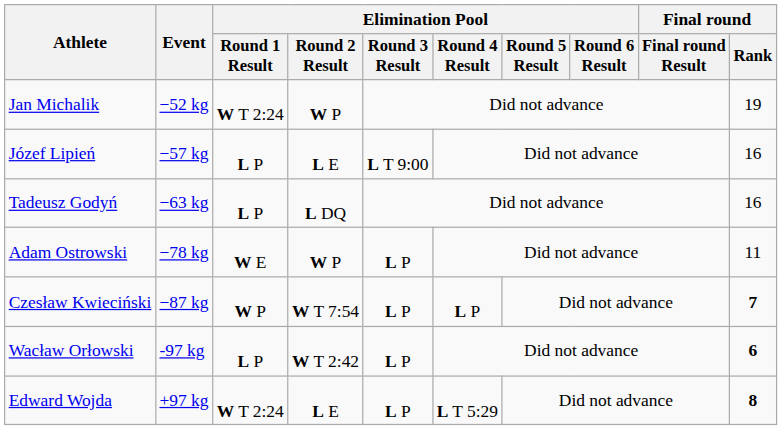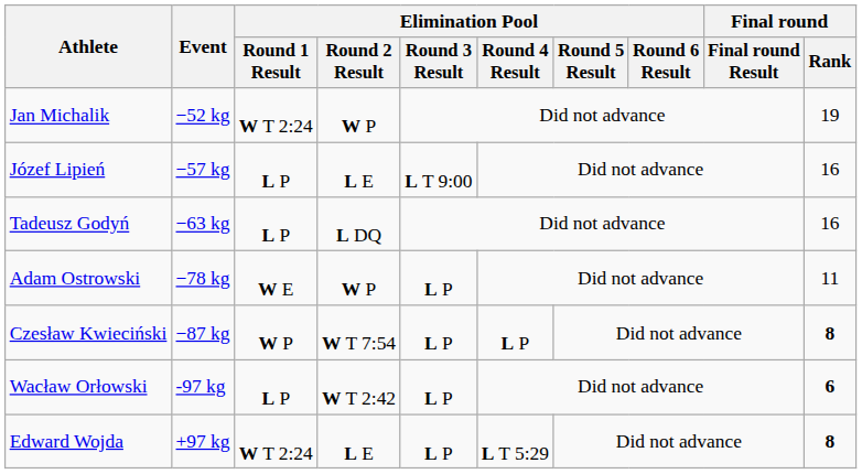 <table class="wikitable" style="font-size:90%">
 <tr>
 <th rowspan="2">Athlete</th>
 <th rowspan="2">Event</th>
 <th colspan=6>Elimination Pool</th>
 <th colspan=2>Final round</th>
 </tr>
 <tr style="font-size: 95%">
 <th>Round 1<br>Result</th>
 <th>Round 2<br>Result</th>
 <th>Round 3<br>Result</th>
 <th>Round 4<br>Result</th>
 <th>Round 5<br>Result</th>
 <th>Round 6<br>Result</th>
 <th>Final round<br>Result</th>
 <th>Rank</th>
 </tr>
 <tr align=center>
 <td align=left><a href='#'>Jan Michalik</a></td>
 <td align=left><a href='#'>−52 kg</a></td>
 <td><br><strong>W</strong> T 2:24</td>
 <td><br><strong>W</strong> P</td>
 <td colspan=5>Did not advance</td>
 <td>19</td>
 </tr>
 <tr align=center>
 <td align=left><a href='#'>Józef Lipień</a></td>
 <td align=left><a href='#'>−57 kg</a></td>
 <td><br><strong>L</strong> P</td>
 <td><br><strong>L</strong> E</td>
 <td><br><strong>L</strong> T 9:00</td>
 <td colspan=4>Did not advance</td>
 <td>16</td>
 </tr>
 <tr align=center>
 <td align=left><a href='#'>Tadeusz Godyń</a></td>
 <td align=left><a href='#'>−63 kg</a></td>
 <td><br><strong>L</strong> P</td>
 <td><br><strong>L</strong> DQ</td>
 <td colspan=5>Did not advance</td>
 <td>16</td>
 </tr>
 <tr align=center>
 <td align=left><a href='#'>Adam Ostrowski</a></td>
 <td align=left><a href='#'>−78 kg</a></td>
 <td><br><strong>W</strong> E</td>
 <td><br><strong>W</strong> P</td>
 <td><br><strong>L</strong> P</td>
 <td colspan=4>Did not advance</td>
 <td>11</td>
 </tr>
 <tr align=center>
 <td align=left><a href='#'>Czesław Kwieciński</a></td>
 <td align=left><a href='#'>−87 kg</a></td>
 <td><br><strong>W</strong> P</td>
 <td><br><strong>W</strong> T 7:54</td>
 <td><br><strong>L</strong> P</td>
 <td><br><strong>L</strong> P</td>
 <td colspan=3>Did not advance</td>
-<td><strong>7</strong></td>
+<td><strong>8</strong></td>
 </tr>
 <tr align=center>
 <td align=left><a href='#'>Wacław Orłowski</a></td>
 <td align=left><a href='#'>-97 kg</a></td>
 <td><br><strong>L</strong> P</td>
 <td><br><strong>W</strong> T 2:42</td>
 <td><br><strong>L</strong> P</td>
 <td colspan=4>Did not advance</td>
 <td><strong>6</strong></td>
 </tr>
 <tr align=center>
 <td align=left><a href='#'>Edward Wojda</a></td>
 <td align=left><a href='#'>+97 kg</a></td>
 <td><br><strong>W</strong> T 2:24</td>
 <td><br><strong>L</strong> E</td>
 <td><br><strong>L</strong> P</td>
 <td><br><strong>L</strong>  T 5:29</td>
 <td colspan=3>Did not advance</td>
 <td><strong>8</strong></td>
 </tr>
 </table>
